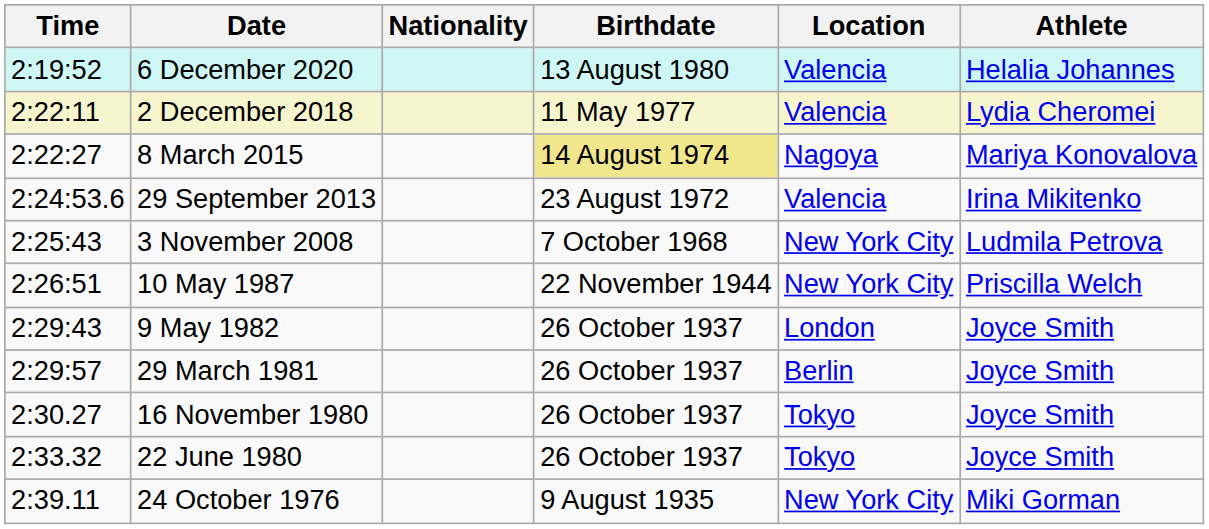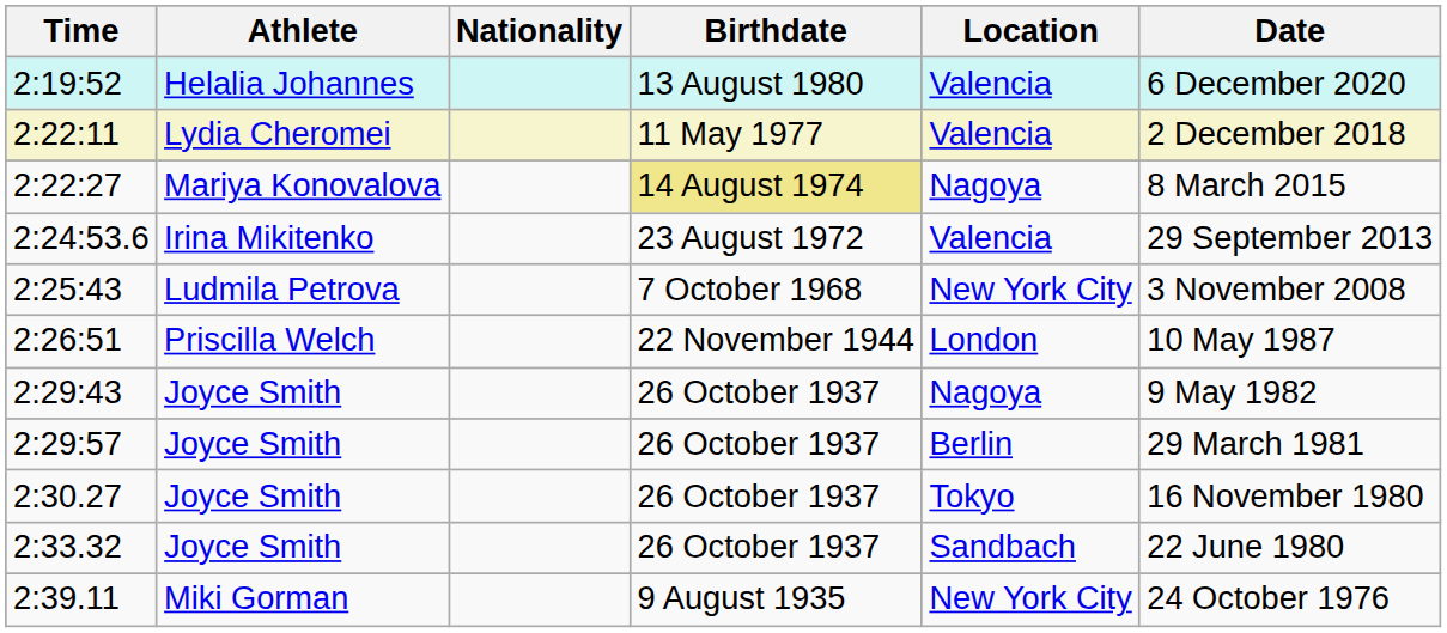 <table class="wikitable sortable">
 <tr>
 <th>Time</th>
-<th>Date</th>
+<th>Athlete</th>
 <th>Nationality</th>
 <th>Birthdate</th>
 <th>Location</th>
-<th>Athlete</th>
+<th>Date</th>
 </tr>
 <tr style="background:#cef6f5;">
 <td>2:19:52</td>
-<td>6 December 2020</td>
+<td><a href='#'>Helalia Johannes</a></td>
 <td></td>
 <td>13 August 1980</td>
 <td><a href='#'>Valencia</a></td>
-<td><a href='#'>Helalia Johannes</a></td>
+<td>6 December 2020</td>
 </tr>
 <tr bgcolor=#f6F5CE>
 <td>2:22:11</td>
-<td>2 December 2018</td>
+<td><a href='#'>Lydia Cheromei</a></td>
 <td></td>
 <td>11 May 1977</td>
 <td><a href='#'>Valencia</a></td>
-<td><a href='#'>Lydia Cheromei</a></td>
+<td>2 December 2018</td>
 </tr>
 <tr>
 <td>2:22:27</td>
-<td>8 March 2015</td>
+<td><a href='#'>Mariya Konovalova</a></td>
 <td></td>
 <td style="background: khaki;">14 August 1974</td>
 <td><a href='#'>Nagoya</a></td>
-<td><a href='#'>Mariya Konovalova</a></td>
+<td>8 March 2015</td>
 </tr>
 <tr>
 <td>2:24:53.6</td>
-<td>29 September 2013</td>
+<td><a href='#'>Irina Mikitenko</a></td>
 <td></td>
 <td>23 August 1972</td>
 <td><a href='#'>Valencia</a></td>
-<td><a href='#'>Irina Mikitenko</a></td>
+<td>29 September 2013</td>
 </tr>
 <tr>
 <td>2:25:43</td>
-<td>3 November 2008</td>
+<td><a href='#'>Ludmila Petrova</a></td>
 <td></td>
 <td>7 October 1968</td>
 <td><a href='#'>New York City</a></td>
-<td><a href='#'>Ludmila Petrova</a></td>
+<td>3 November 2008</td>
 </tr>
 <tr>
 <td>2:26:51</td>
-<td>10 May 1987</td>
+<td><a href='#'>Priscilla Welch</a></td>
 <td></td>
 <td>22 November 1944</td>
-<td><a href='#'>New York City</a></td>
-<td><a href='#'>Priscilla Welch</a></td>
+<td><a href='#'>London</a></td>
+<td>10 May 1987</td>
 </tr>
 <tr>
 <td>2:29:43</td>
-<td>9 May 1982</td>
+<td><a href='#'>Joyce Smith</a></td>
 <td></td>
 <td>26 October 1937</td>
-<td><a href='#'>London</a></td>
-<td><a href='#'>Joyce Smith</a></td>
+<td><a href='#'>Nagoya</a></td>
+<td>9 May 1982</td>
 </tr>
 <tr>
 <td>2:29:57</td>
-<td>29 March 1981</td>
+<td><a href='#'>Joyce Smith</a></td>
 <td></td>
 <td>26 October 1937</td>
 <td><a href='#'>Berlin</a></td>
-<td><a href='#'>Joyce Smith</a></td>
+<td>29 March 1981</td>
 </tr>
 <tr>
 <td>2:30.27</td>
-<td>16 November 1980</td>
+<td><a href='#'>Joyce Smith</a></td>
 <td></td>
 <td>26 October 1937</td>
 <td><a href='#'>Tokyo</a></td>
-<td><a href='#'>Joyce Smith</a></td>
+<td>16 November 1980</td>
 </tr>
 <tr>
 <td>2:33.32</td>
-<td>22 June 1980</td>
+<td><a href='#'>Joyce Smith</a></td>
 <td></td>
 <td>26 October 1937</td>
-<td><a href='#'>Tokyo</a></td>
-<td><a href='#'>Joyce Smith</a></td>
+<td><a href='#'>Sandbach</a></td>
+<td>22 June 1980</td>
 </tr>
 <tr>
 <td>2:39.11</td>
-<td>24 October 1976</td>
+<td><a href='#'>Miki Gorman</a></td>
 <td></td>
 <td>9 August 1935</td>
 <td><a href='#'>New York City</a></td>
-<td><a href='#'>Miki Gorman</a></td>
+<td>24 October 1976</td>
 </tr>
 </table>
